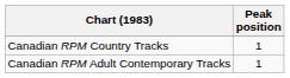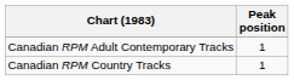 <table class="wikitable sortable">
 <tr>
 <th>Chart (1983)</th>
 <th>Peak<br>position</th>
 </tr>
 <tr>
 </tr>
 <tr>
 </tr>
 <tr>
 </tr>
 <tr>
+<td>Canadian <em>RPM</em> Adult Contemporary Tracks</td>
+<td align="center">1</td>
+</tr>
+<tr>
 <td>Canadian <em>RPM</em> Country Tracks</td>
 <td align="center">1</td>
 </tr>
-<tr>
-<td>Canadian <em>RPM</em> Adult Contemporary Tracks</td>
-<td align="center">1</td>
-</tr>
 </table>
